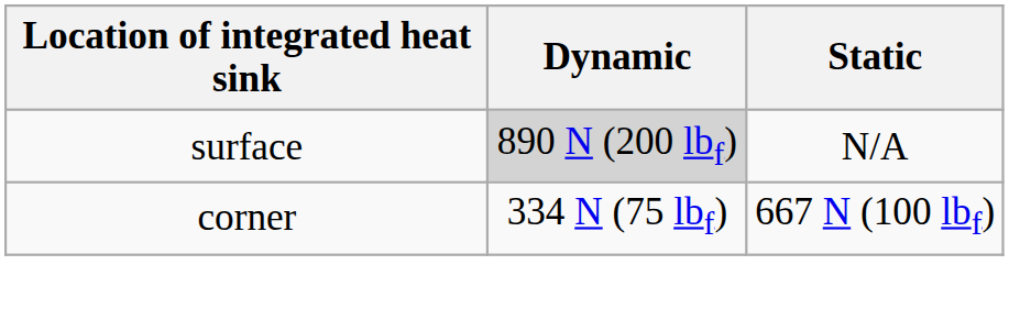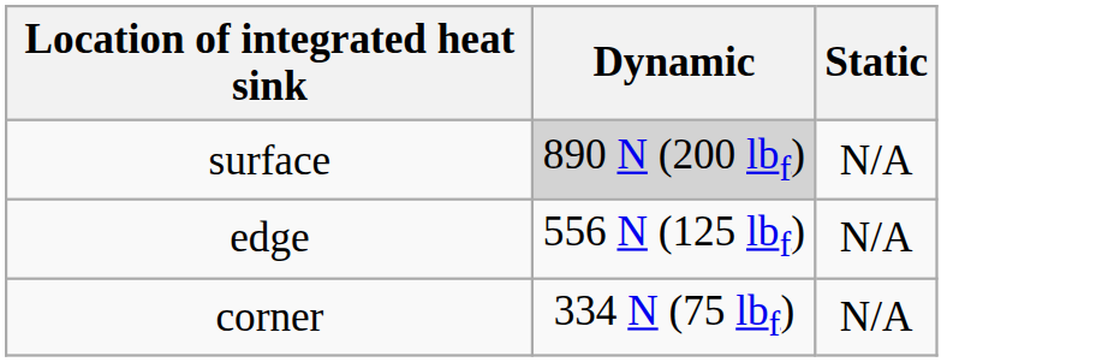 <table class="wikitable" style="text-align: center;">
 <tr>
 <th style="width:12em">Location of integrated heat sink</th>
 <th>Dynamic</th>
 <th>Static</th>
 </tr>
 <tr>
 <td>surface</td>
 <td style="background: lightgrey;">890 <a href='#'>N</a> (200 <a href='#'>lb<sub>f</sub></a>)</td>
 <td>N/A</td>
 </tr>
 <tr>
+<td>edge</td>
+<td>556 <a href='#'>N</a> (125 <a href='#'>lb<sub>f</sub></a>)</td>
+<td>N/A</td>
+</tr>
+<tr>
 <td>corner</td>
 <td>334 <a href='#'>N</a> (75 <a href='#'>lb<sub>f</sub></a>)</td>
-<td>667 <a href='#'>N</a> (100 <a href='#'>lb<sub>f</sub></a>)</td>
+<td>N/A</td>
 </tr>
 </table>
